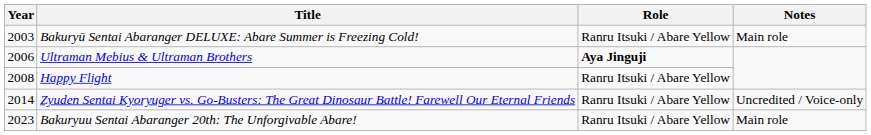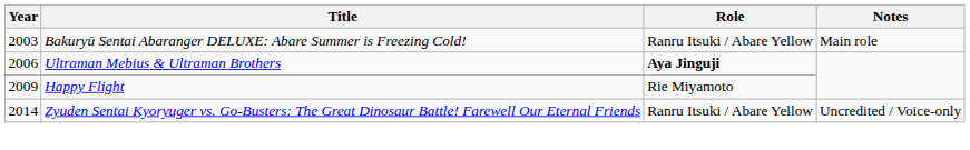 <table class="wikitable sortable">
 <tr>
 <th>Year</th>
 <th>Title</th>
 <th>Role</th>
 <th scope="col" class="unsortable">Notes</th>
 </tr>
 <tr>
 <td>2003</td>
 <td><em>Bakuryū Sentai Abaranger DELUXE: Abare Summer is Freezing Cold!</em></td>
 <td>Ranru Itsuki / Abare Yellow</td>
 <td>Main role</td>
 </tr>
 <tr>
 <td>2006</td>
 <td><em><a href='#'>Ultraman Mebius & Ultraman Brothers</a></em></td>
 <td><strong>Aya Jinguji</strong></td>
 </tr>
 <tr>
-<td>2008</td>
+<td>2009</td>
 <td><em><a href='#'>Happy Flight</a></em></td>
-<td>Ranru Itsuki / Abare Yellow</td>
+<td>Rie Miyamoto</td>
 </tr>
 <tr>
 <td>2014</td>
 <td><em><a href='#'>Zyuden Sentai Kyoryuger vs. Go-Busters: The Great Dinosaur Battle! Farewell Our Eternal Friends</a></em></td>
 <td>Ranru Itsuki / Abare Yellow</td>
 <td>Uncredited / Voice-only</td>
 </tr>
-<tr>
-<td>2023</td>
-<td><em>Bakuryuu Sentai Abaranger 20th: The Unforgivable Abare!</em></td>
-<td>Ranru Itsuki / Abare Yellow</td>
-<td>Main role</td>
-</tr>
 </table>
